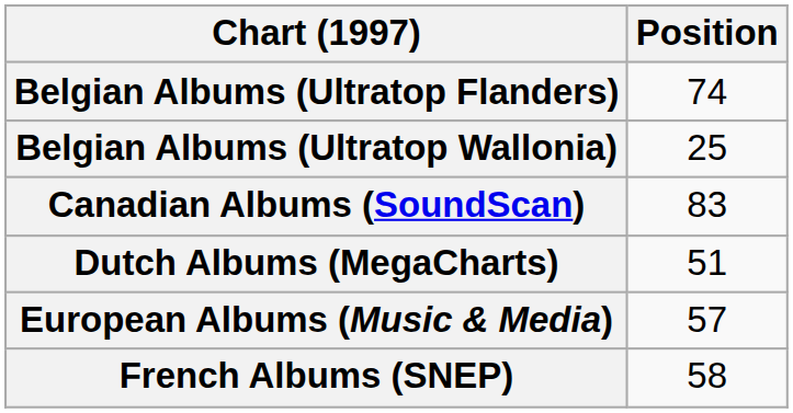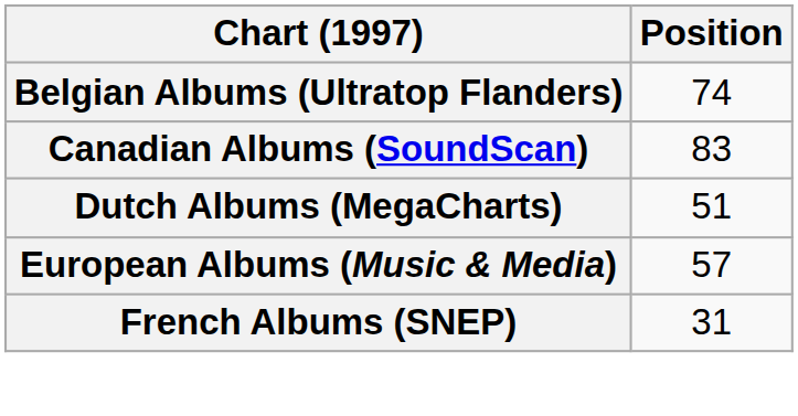 <table class="wikitable sortable plainrowheaders" style="text-align:center">
 <tr>
 <th scope="col">Chart (1997)</th>
 <th scope="col">Position</th>
 </tr>
 <tr>
 <th scope="row">Belgian Albums (Ultratop Flanders)</th>
 <td>74</td>
-</tr>
-<tr>
-<th scope="row">Belgian Albums (Ultratop Wallonia)</th>
-<td>25</td>
 </tr>
 <tr>
 <th scope="row">Canadian Albums (<a href='#'>SoundScan</a>)</th>
 <td>83</td>
 </tr>
 <tr>
 <th scope="row">Dutch Albums (MegaCharts)</th>
 <td>51</td>
 </tr>
 <tr>
 <th scope="row">European Albums (<em>Music & Media</em>)</th>
 <td>57</td>
 </tr>
 <tr>
 <th scope="row">French Albums (SNEP)</th>
-<td>58</td>
+<td>31</td>
 </tr>
 </table>
